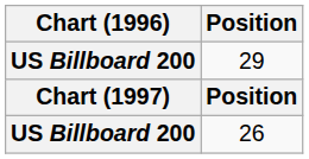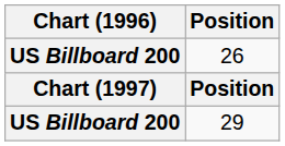 <table class="wikitable plainrowheaders" style="text-align:center">
 <tr>
 <th scope="col">Chart (1996)</th>
 <th scope="col">Position</th>
 </tr>
 <tr>
 <th scope="row">US <em>Billboard</em> 200</th>
-<td>29</td>
+<td>26</td>
 </tr>
 <tr>
 <th scope="col">Chart (1997)</th>
 <th scope="col">Position</th>
 </tr>
 <tr>
 <th scope="row">US <em>Billboard</em> 200</th>
-<td>26</td>
+<td>29</td>
 </tr>
 </table>
